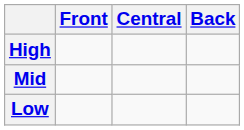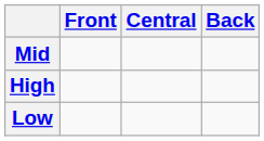 <table class="wikitable" style="text-align:center">
 <tr>
 <th></th>
 <th><a href='#'>Front</a></th>
 <th><a href='#'>Central</a></th>
 <th><a href='#'>Back</a></th>
 </tr>
 <tr>
+<th><a href='#'>Mid</a></th>
+<td> </td>
+<td></td>
+<td> </td>
+</tr>
+<tr>
 <th><a href='#'>High</a></th>
 <td align="center"> </td>
 <td></td>
 <td align="center"> </td>
-</tr>
-<tr>
-<th><a href='#'>Mid</a></th>
-<td> </td>
-<td></td>
-<td> </td>
 </tr>
 <tr>
 <th><a href='#'>Low</a></th>
 <td></td>
 <td> </td>
 <td></td>
 </tr>
 </table>
